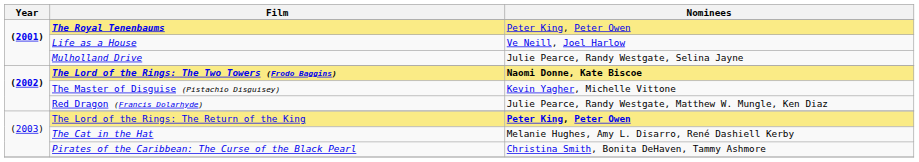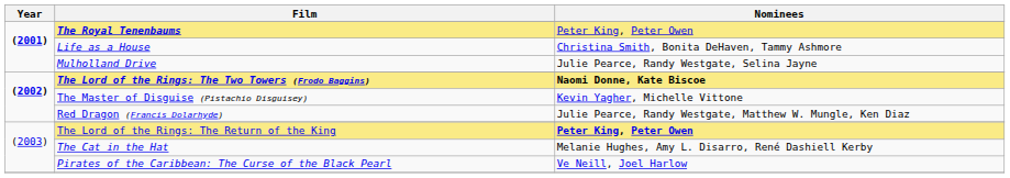 <table class="wikitable" style="width:100%">
 <tr bgcolor="#bebebe">
 <th width="5%">Year</th>
 <th width="50%">Film</th>
 <th width="45%">Nominees</th>
 </tr>
 <tr>
 <td rowspan=4 style="text-align:center"><strong>(<a href='#'>2001</a>)</strong><br> <br> </td>
 </tr>
 <tr style="background:#FAEB86">
 <td><strong><em><a href='#'>The Royal Tenenbaums</a></em></strong></td>
 <td></strong><a href='#'>Peter King</a>, <a href='#'>Peter Owen</a><strong></td>
 </tr>
 <tr>
 <td><em><a href='#'>Life as a House</a></em></td>
-<td><a href='#'>Ve Neill</a>, <a href='#'>Joel Harlow</a></td>
+<td><a href='#'>Christina Smith</a>, Bonita DeHaven, Tammy Ashmore</td>
 </tr>
 <tr>
 <td><em><a href='#'>Mulholland Drive</a></em></td>
 <td>Julie Pearce, Randy Westgate, Selina Jayne</td>
 </tr>
 <tr>
 <td rowspan=4 style="text-align:center"><strong>(<a href='#'>2002</a>)</strong><br> <br> </td>
 </tr>
 <tr style="background:#FAEB86">
 <td><strong><em><a href='#'>The Lord of the Rings: The Two Towers</a><em> <small>(<a href='#'>Frodo Baggins</a>)</small><strong></td>
 <td><strong>Naomi Donne, Kate Biscoe</strong></td>
 </tr>
 <tr>
 <td></em><a href='#'>The Master of Disguise</a><em> <small>(Pistachio Disguisey)</small></td>
 <td><a href='#'>Kevin Yagher</a>, Michelle Vittone</td>
 </tr>
 <tr>
 <td></em><a href='#'>Red Dragon</a><em> <small>(<a href='#'>Francis Dolarhyde</a>)</small></td>
 <td>Julie Pearce, Randy Westgate, Matthew W. Mungle, Ken Diaz</td>
 </tr>
 <tr>
 <td rowspan=4 style="text-align:center"></strong>(<a href='#'>2003</a>)<strong><br> <br> </td>
 </tr>
 <tr style="background:#FAEB86">
 <td></em></strong><a href='#'>The Lord of the Rings: The Return of the King</a></em> </strong></td>
 <td><strong><a href='#'>Peter King</a>, <a href='#'>Peter Owen</a></strong></td>
 </tr>
 <tr>
 <td><em><a href='#'>The Cat in the Hat</a></em></td>
 <td>Melanie Hughes, Amy L. Disarro, René Dashiell Kerby</td>
 </tr>
 <tr>
 <td><em><a href='#'>Pirates of the Caribbean: The Curse of the Black Pearl</a></em></td>
-<td><a href='#'>Christina Smith</a>, Bonita DeHaven, Tammy Ashmore</td>
+<td><a href='#'>Ve Neill</a>, <a href='#'>Joel Harlow</a></td>
 </tr>
 <tr>
 </tr>
 </table>
